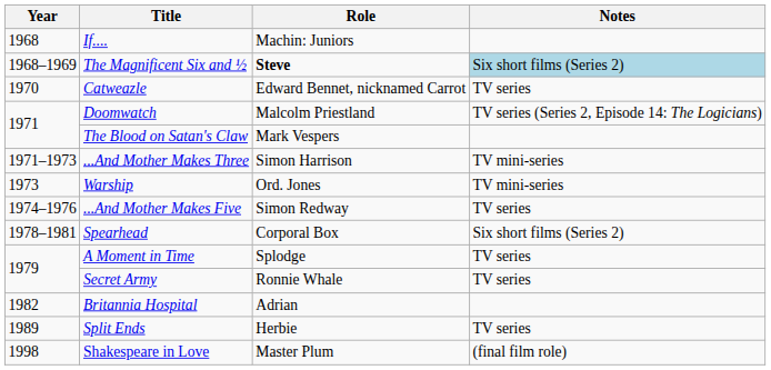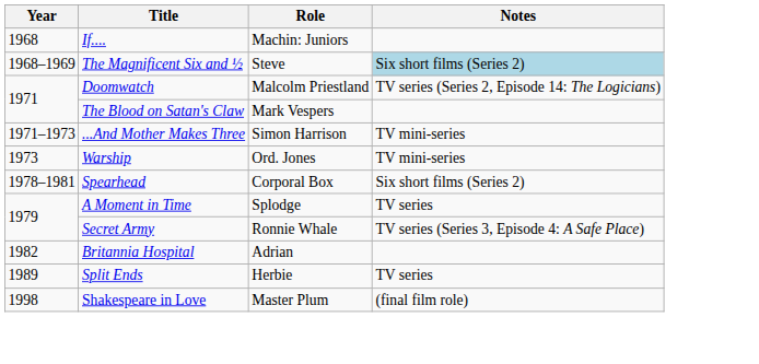 <table class="wikitable">
 <tr>
 <th>Year</th>
 <th>Title</th>
 <th>Role</th>
 <th>Notes</th>
 </tr>
 <tr>
 <td>1968</td>
 <td><em><a href='#'>If....</a></em></td>
 <td>Machin: Juniors</td>
 <td></td>
 </tr>
 <tr>
 <td>1968–1969</td>
 <td><em><a href='#'>The Magnificent Six and ½</a></em></td>
-<td><strong>Steve</strong></td>
+<td>Steve</td>
 <td style="background: lightblue;">Six short films (Series 2)</td>
-</tr>
-<tr>
-<td>1970</td>
-<td><em><a href='#'>Catweazle</a></em></td>
-<td>Edward Bennet, nicknamed Carrot</td>
-<td>TV series</td>
 </tr>
 <tr>
 <td rowspan="2">1971</td>
 <td><em><a href='#'>Doomwatch</a></em></td>
 <td>Malcolm Priestland</td>
 <td>TV series (Series 2, Episode 14: <em>The Logicians</em>)</td>
 </tr>
 <tr>
 <td><em><a href='#'>The Blood on Satan's Claw</a></em></td>
 <td>Mark Vespers</td>
 <td></td>
 </tr>
 <tr>
 <td>1971–1973</td>
 <td><em><a href='#'>...And Mother Makes Three</a></em></td>
 <td>Simon Harrison</td>
 <td>TV mini-series</td>
 </tr>
 <tr>
 <td>1973</td>
 <td><em><a href='#'>Warship</a></em></td>
 <td>Ord. Jones</td>
 <td>TV mini-series</td>
 </tr>
 <tr>
-<td>1974–1976</td>
-<td><em><a href='#'>...And Mother Makes Five</a></em></td>
-<td>Simon Redway</td>
-<td>TV series</td>
-</tr>
-<tr>
 <td>1978–1981</td>
 <td><em><a href='#'>Spearhead</a></em></td>
 <td>Corporal Box</td>
 <td>Six short films (Series 2)</td>
 </tr>
 <tr>
 <td rowspan=2>1979</td>
 <td><em><a href='#'>A Moment in Time</a></em></td>
 <td>Splodge</td>
 <td>TV series</td>
 </tr>
 <tr>
 <td><em><a href='#'>Secret Army</a></em></td>
 <td>Ronnie Whale</td>
-<td>TV series</td>
+<td>TV series (Series 3, Episode 4: <em>A Safe Place</em>)</td>
 </tr>
 <tr>
 <td>1982</td>
 <td><em><a href='#'>Britannia Hospital</a></em></td>
 <td>Adrian</td>
 <td></td>
 </tr>
 <tr>
 <td>1989</td>
 <td><em><a href='#'>Split Ends</a></td>
 <td>Herbie</td>
 <td>TV series</td>
 </tr>
 <tr>
 <td>1998</td>
 <td></em><a href='#'>Shakespeare in Love</a><em></td>
 <td>Master Plum</td>
 <td>(final film role)</td>
 </tr>
 </table>
